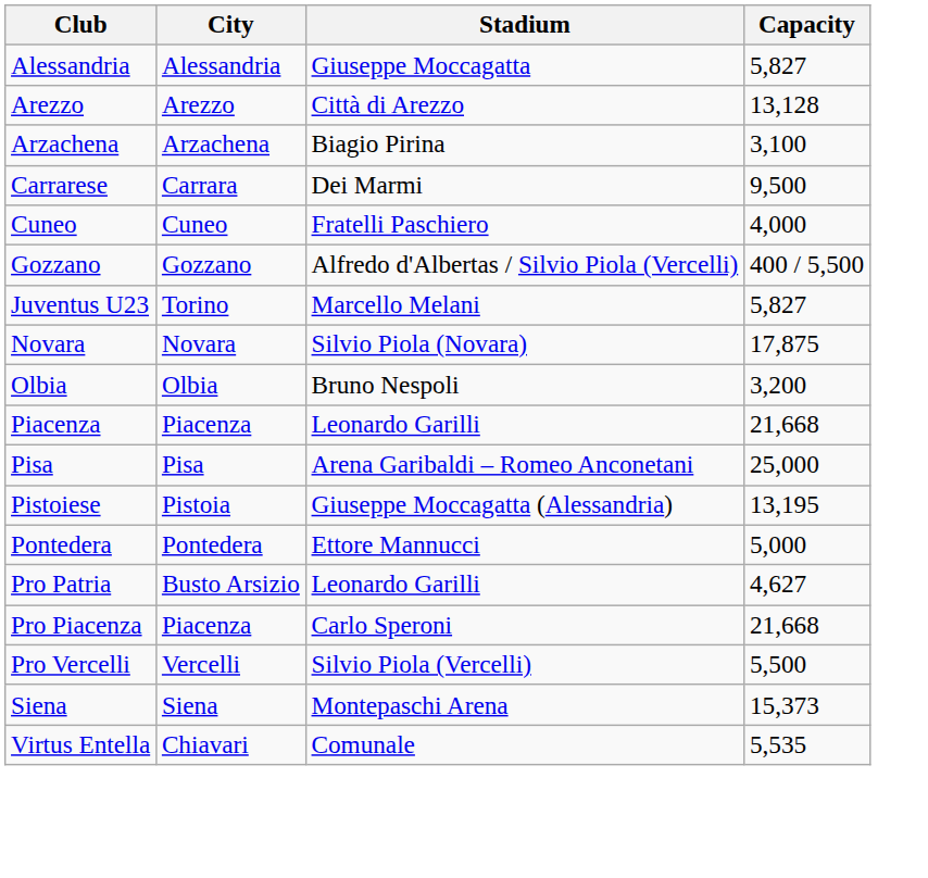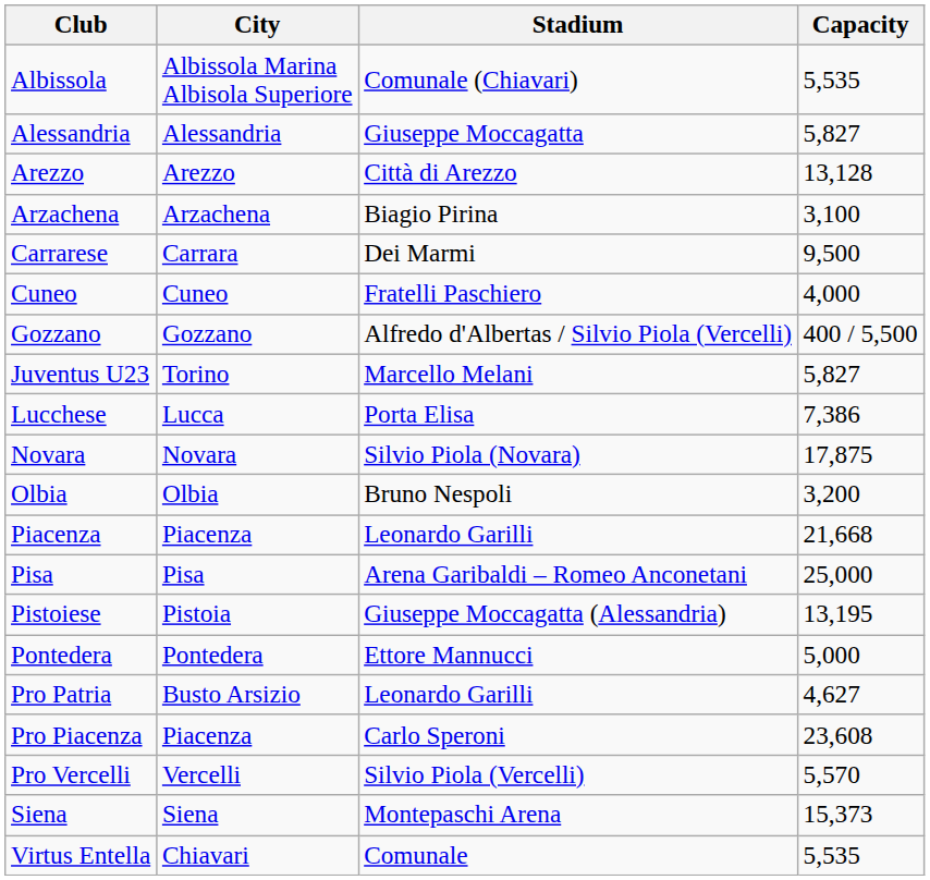 <table class="wikitable sortable">
 <tr>
 <th>Club</th>
 <th>City</th>
 <th>Stadium</th>
 <th>Capacity</th>
+</tr>
+<tr>
+<td><a href='#'>Albissola</a></td>
+<td><a href='#'>Albissola Marina</a> <br> <a href='#'>Albisola Superiore</a></td>
+<td><a href='#'>Comunale</a> (<a href='#'>Chiavari</a>)</td>
+<td>5,535</td>
 </tr>
 <tr>
 <td><a href='#'>Alessandria</a></td>
 <td><a href='#'>Alessandria</a></td>
 <td><a href='#'>Giuseppe Moccagatta</a></td>
 <td>5,827</td>
 </tr>
 <tr>
 <td><a href='#'>Arezzo</a></td>
 <td><a href='#'>Arezzo</a></td>
 <td><a href='#'>Città di Arezzo</a></td>
 <td>13,128</td>
 </tr>
 <tr>
 <td><a href='#'>Arzachena</a></td>
 <td><a href='#'>Arzachena</a></td>
 <td>Biagio Pirina</td>
 <td>3,100</td>
 </tr>
 <tr>
 <td><a href='#'>Carrarese</a></td>
 <td><a href='#'>Carrara</a></td>
 <td>Dei Marmi</td>
 <td>9,500</td>
 </tr>
 <tr>
 <td><a href='#'>Cuneo</a></td>
 <td><a href='#'>Cuneo</a></td>
 <td><a href='#'>Fratelli Paschiero</a></td>
 <td>4,000</td>
 </tr>
 <tr>
 <td><a href='#'>Gozzano</a></td>
 <td><a href='#'>Gozzano</a></td>
 <td>Alfredo d'Albertas / <a href='#'>Silvio Piola (Vercelli)</a></td>
 <td>400 / 5,500</td>
 </tr>
 <tr>
 <td><a href='#'>Juventus U23</a></td>
 <td><a href='#'>Torino</a></td>
 <td><a href='#'>Marcello Melani</a></td>
 <td>5,827</td>
+</tr>
+<tr>
+<td><a href='#'>Lucchese</a></td>
+<td><a href='#'>Lucca</a></td>
+<td><a href='#'>Porta Elisa</a></td>
+<td>7,386</td>
 </tr>
 <tr>
 <td><a href='#'>Novara</a></td>
 <td><a href='#'>Novara</a></td>
 <td><a href='#'>Silvio Piola (Novara)</a></td>
 <td>17,875</td>
 </tr>
 <tr>
 <td><a href='#'>Olbia</a></td>
 <td><a href='#'>Olbia</a></td>
 <td>Bruno Nespoli</td>
 <td>3,200</td>
 </tr>
 <tr>
 <td><a href='#'>Piacenza</a></td>
 <td><a href='#'>Piacenza</a></td>
 <td><a href='#'>Leonardo Garilli</a></td>
 <td>21,668</td>
 </tr>
 <tr>
 <td><a href='#'>Pisa</a></td>
 <td><a href='#'>Pisa</a></td>
 <td><a href='#'>Arena Garibaldi – Romeo Anconetani</a></td>
 <td>25,000</td>
 </tr>
 <tr>
 <td><a href='#'>Pistoiese</a></td>
 <td><a href='#'>Pistoia</a></td>
 <td><a href='#'>Giuseppe Moccagatta</a> (<a href='#'>Alessandria</a>)</td>
 <td>13,195</td>
 </tr>
 <tr>
 <td><a href='#'>Pontedera</a></td>
 <td><a href='#'>Pontedera</a></td>
 <td><a href='#'>Ettore Mannucci</a></td>
 <td>5,000</td>
 </tr>
 <tr>
 <td><a href='#'>Pro Patria</a></td>
 <td><a href='#'>Busto Arsizio</a></td>
 <td><a href='#'>Leonardo Garilli</a></td>
 <td>4,627</td>
 </tr>
 <tr>
 <td><a href='#'>Pro Piacenza</a></td>
 <td><a href='#'>Piacenza</a></td>
 <td><a href='#'>Carlo Speroni</a></td>
-<td>21,668</td>
+<td>23,608</td>
 </tr>
 <tr>
 <td><a href='#'>Pro Vercelli</a></td>
 <td><a href='#'>Vercelli</a></td>
 <td><a href='#'>Silvio Piola (Vercelli)</a></td>
-<td>5,500</td>
+<td>5,570</td>
 </tr>
 <tr>
 <td><a href='#'>Siena</a></td>
 <td><a href='#'>Siena</a></td>
 <td><a href='#'>Montepaschi Arena</a></td>
 <td>15,373</td>
 </tr>
 <tr>
 <td><a href='#'>Virtus Entella</a></td>
 <td><a href='#'>Chiavari</a></td>
 <td><a href='#'>Comunale</a></td>
 <td>5,535</td>
 </tr>
 </table>
